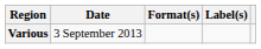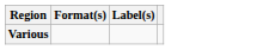 <table class="wikitable plainrowheaders">
 <tr>
 <th scope="col">Region</th>
-<th scope="col">Date</th>
 <th scope="col">Format(s)</th>
 <th scope="col">Label(s)</th>
 <th scope="col"></th>
 </tr>
 <tr>
 <th scope="row">Various</th>
-<td>3 September 2013</td>
 <td></td>
 <td></td>
 <td align="center"></td>
 </tr>
 </table>
